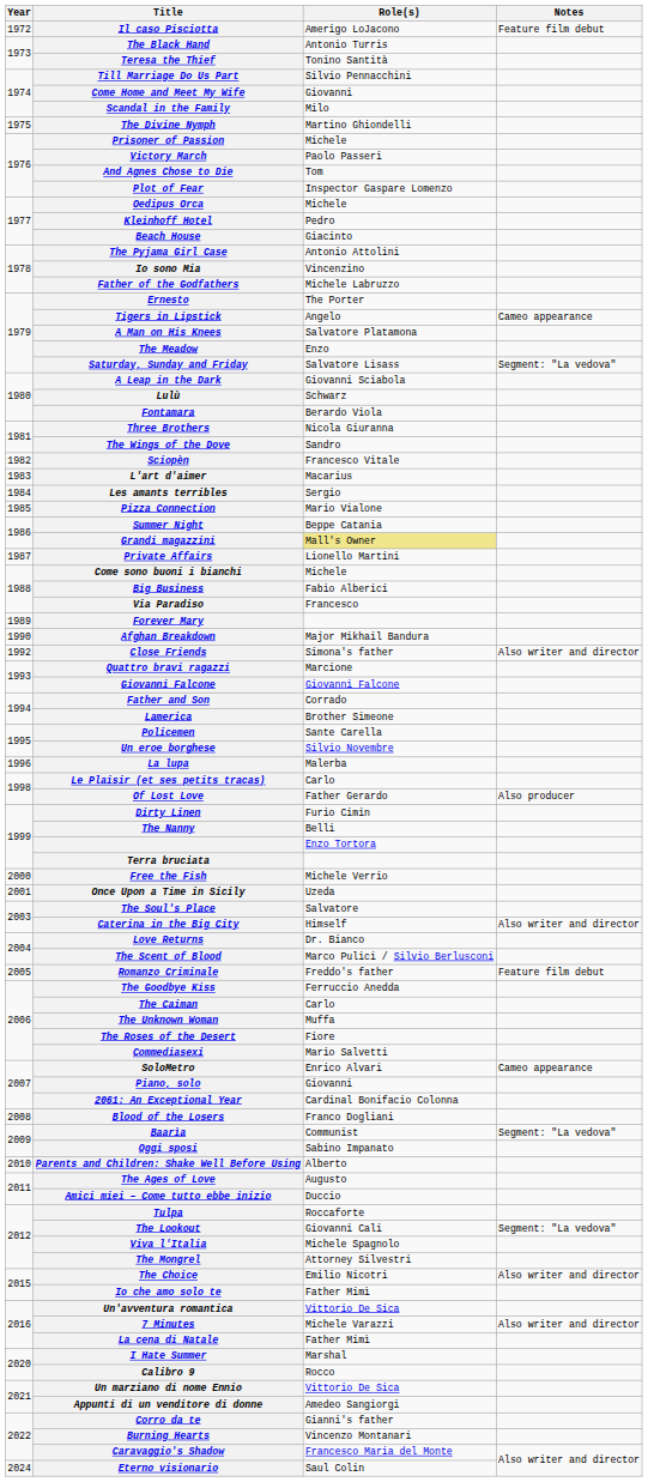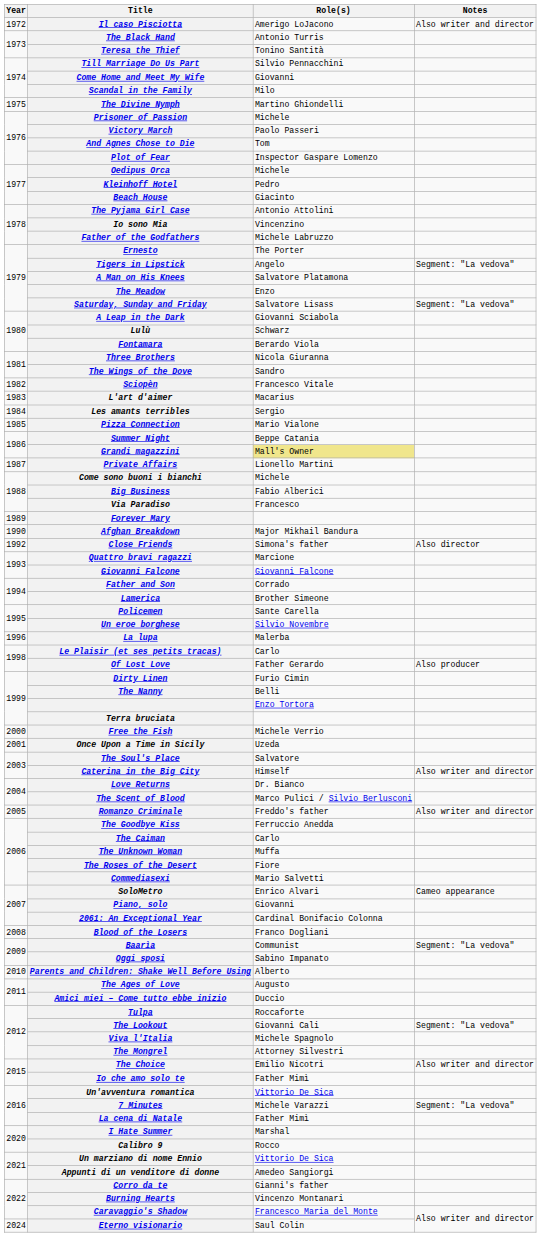 <table class="wikitable plainrowheaders sortable">
 <tr>
 <th scope="col">Year</th>
 <th scope="col">Title</th>
 <th scope="col">Role(s)</th>
 <th scope="col" class="unsortable">Notes</th>
 </tr>
 <tr>
 <td>1972</td>
 <th scope=row><em><a href='#'>Il caso Pisciotta</a></em></th>
 <td>Amerigo LoJacono</td>
-<td>Feature film debut</td>
+<td>Also writer and director</td>
 </tr>
 <tr>
 <td rowspan=2>1973</td>
 <th scope=row><em><a href='#'>The Black Hand</a></em></th>
 <td>Antonio Turris</td>
 <td></td>
 </tr>
 <tr>
 <th scope=row><em><a href='#'>Teresa the Thief</a></em></th>
 <td>Tonino Santità</td>
 <td></td>
 </tr>
 <tr>
 <td rowspan=3>1974</td>
 <th scope=row><em><a href='#'>Till Marriage Do Us Part</a></em></th>
 <td>Silvio Pennacchini</td>
 <td></td>
 </tr>
 <tr>
 <th scope=row><em><a href='#'>Come Home and Meet My Wife</a></em></th>
 <td>Giovanni</td>
 <td></td>
 </tr>
 <tr>
 <th scope=row><em><a href='#'>Scandal in the Family</a></em></th>
 <td>Milo</td>
 <td></td>
 </tr>
 <tr>
 <td>1975</td>
 <th scope=row><em><a href='#'>The Divine Nymph</a></em></th>
 <td>Martino Ghiondelli</td>
 <td></td>
 </tr>
 <tr>
 <td rowspan=4>1976</td>
 <th scope=row><em><a href='#'>Prisoner of Passion</a></em></th>
 <td>Michele</td>
 <td></td>
 </tr>
 <tr>
 <th scope=row><em><a href='#'>Victory March</a></em></th>
 <td>Paolo Passeri</td>
 <td></td>
 </tr>
 <tr>
 <th scope=row><em><a href='#'>And Agnes Chose to Die</a></em></th>
 <td>Tom</td>
 <td></td>
 </tr>
 <tr>
 <th scope=row><em><a href='#'>Plot of Fear</a></em></th>
 <td>Inspector Gaspare Lomenzo</td>
 <td></td>
 </tr>
 <tr>
 <td rowspan=3>1977</td>
 <th scope=row><em><a href='#'>Oedipus Orca</a></em></th>
 <td>Michele</td>
 <td></td>
 </tr>
 <tr>
 <th scope=row><em><a href='#'>Kleinhoff Hotel</a></em></th>
 <td>Pedro</td>
 <td></td>
 </tr>
 <tr>
 <th scope=row><em><a href='#'>Beach House</a></em></th>
 <td>Giacinto</td>
 <td></td>
 </tr>
 <tr>
 <td rowspan=3>1978</td>
 <th scope=row><em><a href='#'>The Pyjama Girl Case</a></em></th>
 <td>Antonio Attolini</td>
 <td></td>
 </tr>
 <tr>
 <th scope=row><em>Io sono Mia</em></th>
 <td>Vincenzino</td>
 <td></td>
 </tr>
 <tr>
 <th scope=row><em><a href='#'>Father of the Godfathers</a></em></th>
 <td>Michele Labruzzo</td>
 <td></td>
 </tr>
 <tr>
 <td rowspan=5>1979</td>
 <th scope=row><em><a href='#'>Ernesto</a></em></th>
 <td>The Porter</td>
 <td></td>
 </tr>
 <tr>
 <th scope=row><em><a href='#'>Tigers in Lipstick</a></em></th>
 <td>Angelo</td>
-<td>Cameo appearance</td>
+<td>Segment: "La vedova"</td>
 </tr>
 <tr>
 <th scope=row><em><a href='#'>A Man on His Knees</a></em></th>
 <td>Salvatore Platamona</td>
 <td></td>
 </tr>
 <tr>
 <th scope=row><em><a href='#'>The Meadow</a></em></th>
 <td>Enzo</td>
 <td></td>
 </tr>
 <tr>
 <th scope=row><em><a href='#'>Saturday, Sunday and Friday</a></em></th>
 <td>Salvatore Lisass</td>
 <td>Segment: "La vedova"</td>
 </tr>
 <tr>
 <td rowspan=3>1980</td>
 <th scope=row><em><a href='#'>A Leap in the Dark</a></em></th>
 <td>Giovanni Sciabola</td>
 <td></td>
 </tr>
 <tr>
 <th scope=row><em>Lulù</em></th>
 <td>Schwarz</td>
 <td></td>
 </tr>
 <tr>
 <th scope=row><em><a href='#'>Fontamara</a></em></th>
 <td>Berardo Viola</td>
 <td></td>
 </tr>
 <tr>
 <td rowspan=2>1981</td>
 <th scope=row><em><a href='#'>Three Brothers</a></em></th>
 <td>Nicola Giuranna</td>
 <td></td>
 </tr>
 <tr>
 <th scope=row><em><a href='#'>The Wings of the Dove</a></em></th>
 <td>Sandro</td>
 <td></td>
 </tr>
 <tr>
 <td>1982</td>
 <th scope=row><em><a href='#'>Sciopèn</a></em></th>
 <td>Francesco Vitale</td>
 <td></td>
 </tr>
 <tr>
 <td>1983</td>
 <th scope=row><em>L'art d'aimer</em></th>
 <td>Macarius</td>
 <td></td>
 </tr>
 <tr>
 <td>1984</td>
 <th scope=row><em>Les amants terribles</em></th>
 <td>Sergio</td>
 <td></td>
 </tr>
 <tr>
 <td>1985</td>
 <th scope=row><em><a href='#'>Pizza Connection</a></em></th>
 <td>Mario Vialone</td>
 <td></td>
 </tr>
 <tr>
 <td rowspan=2>1986</td>
 <th scope=row><em><a href='#'>Summer Night</a></em></th>
 <td>Beppe Catania</td>
 <td></td>
 </tr>
 <tr>
 <th scope=row><em><a href='#'>Grandi magazzini</a></em></th>
 <td style="background: khaki;">Mall's Owner</td>
 <td></td>
 </tr>
 <tr>
 <td>1987</td>
 <th scope=row><em><a href='#'>Private Affairs</a></em></th>
 <td>Lionello Martini</td>
 <td></td>
 </tr>
 <tr>
 <td rowspan=3>1988</td>
 <th scope=row><em>Come sono buoni i bianchi</em></th>
 <td>Michele</td>
 <td></td>
 </tr>
 <tr>
 <th scope=row><em><a href='#'>Big Business</a></em></th>
 <td>Fabio Alberici</td>
 <td></td>
 </tr>
 <tr>
 <th scope=row><em>Via Paradiso</em></th>
 <td>Francesco</td>
 <td></td>
 </tr>
 <tr>
 <td>1989</td>
 <th scope=row><em><a href='#'>Forever Mary</a></em></th>
 <td></td>
 <td></td>
 </tr>
 <tr>
 <td>1990</td>
 <th scope=row><em><a href='#'>Afghan Breakdown</a></em></th>
 <td>Major Mikhail Bandura</td>
 <td></td>
 </tr>
 <tr>
 <td>1992</td>
 <th scope=row><em><a href='#'>Close Friends</a></em></th>
 <td>Simona's father</td>
-<td>Also writer and director</td>
+<td>Also director</td>
 </tr>
 <tr>
 <td rowspan=2>1993</td>
 <th scope=row><em><a href='#'>Quattro bravi ragazzi</a></em></th>
 <td>Marcione</td>
 <td></td>
 </tr>
 <tr>
 <th scope=row><em><a href='#'>Giovanni Falcone</a></em></th>
 <td><a href='#'>Giovanni Falcone</a></td>
 <td></td>
 </tr>
 <tr>
 <td rowspan=2>1994</td>
 <th scope=row><em><a href='#'>Father and Son</a></em></th>
 <td>Corrado</td>
 <td></td>
 </tr>
 <tr>
 <th scope=row><em><a href='#'>Lamerica</a></em></th>
 <td>Brother Simeone</td>
 <td></td>
 </tr>
 <tr>
 <td rowspan=2>1995</td>
 <th scope=row><em><a href='#'>Policemen</a></em></th>
 <td>Sante Carella</td>
 <td></td>
 </tr>
 <tr>
 <th scope=row><em><a href='#'>Un eroe borghese</a></em></th>
 <td><a href='#'>Silvio Novembre</a></td>
 <td></td>
 </tr>
 <tr>
 <td>1996</td>
 <th scope=row><em><a href='#'>La lupa</a></em></th>
 <td>Malerba</td>
 <td></td>
 </tr>
 <tr>
 <td rowspan=2>1998</td>
 <th scope=row><em><a href='#'>Le Plaisir (et ses petits tracas)</a></em></th>
 <td>Carlo</td>
 <td></td>
 </tr>
 <tr>
 <th scope=row><em><a href='#'>Of Lost Love</a></em></th>
 <td>Father Gerardo</td>
 <td>Also producer</td>
 </tr>
 <tr>
 <td rowspan=4>1999</td>
 <th scope=row><em><a href='#'>Dirty Linen</a></em></th>
 <td>Furio Cimin</td>
 <td></td>
 </tr>
 <tr>
 <th scope=row><em><a href='#'>The Nanny</a></em></th>
 <td>Belli</td>
 <td></td>
 </tr>
 <tr>
 <th scope=row></th>
 <td><a href='#'>Enzo Tortora</a></td>
 <td></td>
 </tr>
 <tr>
 <th scope=row><em>Terra bruciata</em></th>
 <td></td>
 <td></td>
 </tr>
 <tr>
 <td>2000</td>
 <th scope=row><em><a href='#'>Free the Fish</a></em></th>
 <td>Michele Verrio</td>
 <td></td>
 </tr>
 <tr>
 <td>2001</td>
 <th scope=row><em>Once Upon a Time in Sicily</em></th>
 <td>Uzeda</td>
 <td></td>
 </tr>
 <tr>
 <td rowspan=2>2003</td>
 <th scope=row><em><a href='#'>The Soul's Place</a></em></th>
 <td>Salvatore</td>
 <td></td>
 </tr>
 <tr>
 <th scope=row><em><a href='#'>Caterina in the Big City</a></em></th>
 <td>Himself</td>
 <td>Also writer and director</td>
 </tr>
 <tr>
 <td rowspan=2>2004</td>
 <th scope=row><em><a href='#'>Love Returns</a></em></th>
 <td>Dr. Bianco</td>
 <td></td>
 </tr>
 <tr>
 <th scope=row><em><a href='#'>The Scent of Blood</a></em></th>
 <td>Marco Pulici / <a href='#'>Silvio Berlusconi</a></td>
 <td></td>
 </tr>
 <tr>
 <td>2005</td>
 <th scope=row><em><a href='#'>Romanzo Criminale</a></em></th>
 <td>Freddo's father</td>
-<td>Feature film debut</td>
+<td>Also writer and director</td>
 </tr>
 <tr>
 <td rowspan=5>2006</td>
 <th scope=row><em><a href='#'>The Goodbye Kiss</a></em></th>
 <td>Ferruccio Anedda</td>
 <td></td>
 </tr>
 <tr>
 <th scope=row><em><a href='#'>The Caiman</a></em></th>
 <td>Carlo</td>
 <td></td>
 </tr>
 <tr>
 <th scope=row><em><a href='#'>The Unknown Woman</a></em></th>
 <td>Muffa</td>
 <td></td>
 </tr>
 <tr>
 <th scope=row><em><a href='#'>The Roses of the Desert</a></em></th>
 <td>Fiore</td>
 <td></td>
 </tr>
 <tr>
 <th scope=row><em><a href='#'>Commediasexi</a></em></th>
 <td>Mario Salvetti</td>
 <td></td>
 </tr>
 <tr>
 <td rowspan=3>2007</td>
 <th scope=row><em>SoloMetro</em></th>
 <td>Enrico Alvari</td>
 <td>Cameo appearance</td>
 </tr>
 <tr>
 <th scope=row><em><a href='#'>Piano, solo</a></em></th>
 <td>Giovanni</td>
 <td></td>
 </tr>
 <tr>
 <th scope=row><em><a href='#'>2061: An Exceptional Year</a></em></th>
 <td>Cardinal Bonifacio Colonna</td>
 <td></td>
 </tr>
 <tr>
 <td>2008</td>
 <th scope=row><em><a href='#'>Blood of the Losers</a></em></th>
 <td>Franco Dogliani</td>
 <td></td>
 </tr>
 <tr>
 <td rowspan=2>2009</td>
 <th scope=row><em><a href='#'>Baarìa</a></em></th>
 <td>Communist</td>
 <td>Segment: "La vedova"</td>
 </tr>
 <tr>
 <th scope=row><em><a href='#'>Oggi sposi</a></em></th>
 <td>Sabino Impanato</td>
 <td></td>
 </tr>
 <tr>
 <td>2010</td>
 <th scope=row><em><a href='#'>Parents and Children: Shake Well Before Using</a></em></th>
 <td>Alberto</td>
 <td></td>
 </tr>
 <tr>
 <td rowspan=2>2011</td>
 <th scope=row><em><a href='#'>The Ages of Love</a></em></th>
 <td>Augusto</td>
 <td></td>
 </tr>
 <tr>
 <th scope=row><em><a href='#'>Amici miei – Come tutto ebbe inizio</a></em></th>
 <td>Duccio</td>
 <td></td>
 </tr>
 <tr>
 <td rowspan=4>2012</td>
 <th scope=row><em><a href='#'>Tulpa</a></em></th>
 <td>Roccaforte</td>
 <td></td>
 </tr>
 <tr>
 <th scope=row><em><a href='#'>The Lookout</a></em></th>
 <td>Giovanni Cali</td>
 <td>Segment: "La vedova"</td>
 </tr>
 <tr>
 <th scope=row><em><a href='#'>Viva l'Italia</a></em></th>
 <td>Michele Spagnolo</td>
 <td></td>
 </tr>
 <tr>
 <th scope=row><em><a href='#'>The Mongrel</a></em></th>
 <td>Attorney Silvestri</td>
 <td></td>
 </tr>
 <tr>
 <td rowspan=2>2015</td>
 <th scope=row><em><a href='#'>The Choice</a></em></th>
 <td>Emilio Nicotri</td>
 <td>Also writer and director</td>
 </tr>
 <tr>
 <th scope=row><em><a href='#'>Io che amo solo te</a></em></th>
 <td>Father Mimì</td>
 <td></td>
 </tr>
 <tr>
 <td rowspan=3>2016</td>
 <th scope=row><em>Un'avventura romantica</em></th>
 <td><a href='#'>Vittorio De Sica</a></td>
 <td></td>
 </tr>
 <tr>
 <th scope=row><em><a href='#'>7 Minutes</a></em></th>
 <td>Michele Varazzi</td>
-<td>Also writer and director</td>
+<td>Segment: "La vedova"</td>
 </tr>
 <tr>
 <th scope=row><em><a href='#'>La cena di Natale</a></em></th>
 <td>Father Mimì</td>
 <td></td>
 </tr>
 <tr>
 <td rowspan=2>2020</td>
 <th scope=row><em><a href='#'>I Hate Summer</a></em></th>
 <td>Marshal</td>
 <td></td>
 </tr>
 <tr>
 <th scope=row><em>Calibro 9</em></th>
 <td>Rocco</td>
 <td></td>
 </tr>
 <tr>
 <td rowspan=2>2021</td>
 <th scope=row><em>Un marziano di nome Ennio</em></th>
 <td><a href='#'>Vittorio De Sica</a></td>
 <td></td>
 </tr>
 <tr>
 <th scope=row><em>Appunti di un venditore di donne</em></th>
 <td>Amedeo Sangiorgi</td>
 <td></td>
 </tr>
 <tr>
 <td rowspan=3>2022</td>
 <th scope=row><em><a href='#'>Corro da te</a></em></th>
 <td>Gianni's father</td>
 <td></td>
 </tr>
 <tr>
 <th scope=row><em><a href='#'>Burning Hearts</a></em></th>
 <td>Vincenzo Montanari</td>
 <td></td>
 </tr>
 <tr>
 <th scope=row><em><a href='#'>Caravaggio's Shadow</a></em></th>
 <td><a href='#'>Francesco Maria del Monte</a></td>
 <td rowspan=2>Also writer and director</td>
 </tr>
 <tr>
 <td>2024</td>
 <th scope=row><em><a href='#'>Eterno visionario</a></em></th>
 <td>Saul Colin</td>
 </tr>
 </table>
